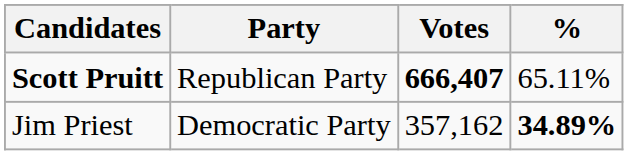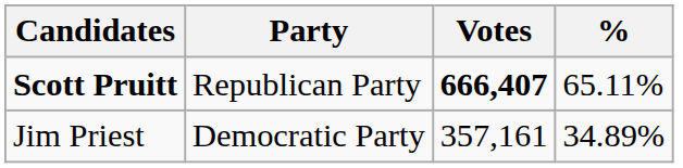 <table class="wikitable">
 <tr>
 <th>Candidates</th>
 <th>Party</th>
 <th>Votes</th>
 <th>%</th>
 </tr>
 <tr>
 <td><strong>Scott Pruitt</strong></td>
 <td>Republican Party</td>
 <td><strong>666,407</strong></td>
 <td>65.11%</td>
 </tr>
 <tr>
 <td>Jim Priest</td>
 <td>Democratic Party</td>
-<td>357,162</td>
-<td><strong>34.89%</strong></td>
+<td>357,161</td>
+<td>34.89%</td>
 </tr>
 </table>
